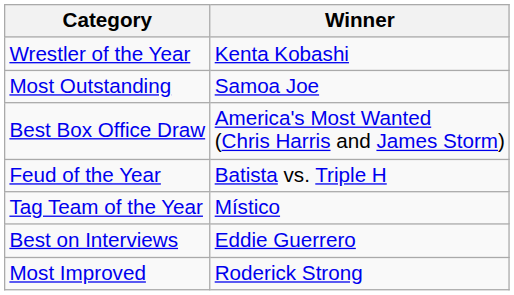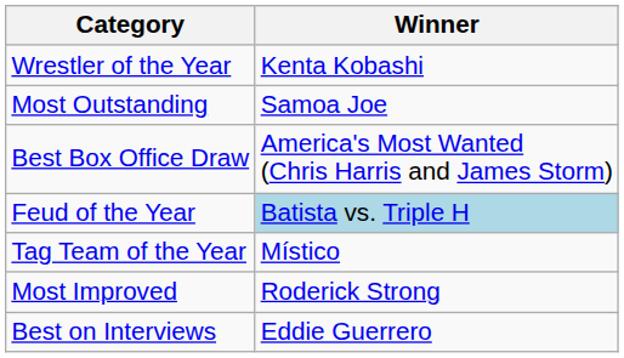 <table class="wikitable">
 <tr>
 <th>Category</th>
 <th>Winner</th>
 </tr>
 <tr>
 <td><a href='#'>Wrestler of the Year</a></td>
 <td><a href='#'>Kenta Kobashi</a></td>
 </tr>
 <tr>
 <td><a href='#'>Most Outstanding</a></td>
 <td><a href='#'>Samoa Joe</a></td>
 </tr>
 <tr>
 <td><a href='#'>Best Box Office Draw</a></td>
 <td><a href='#'>America's Most Wanted</a><br>(<a href='#'>Chris Harris</a> and <a href='#'>James Storm</a>)</td>
 </tr>
 <tr>
 <td><a href='#'>Feud of the Year</a></td>
-<td><a href='#'>Batista</a> vs. <a href='#'>Triple H</a></td>
+<td style="background: lightblue;"><a href='#'>Batista</a> vs. <a href='#'>Triple H</a></td>
 </tr>
 <tr>
 <td><a href='#'>Tag Team of the Year</a></td>
 <td><a href='#'>Místico</a></td>
 </tr>
 <tr>
+<td><a href='#'>Most Improved</a></td>
+<td><a href='#'>Roderick Strong</a></td>
+</tr>
+<tr>
 <td><a href='#'>Best on Interviews</a></td>
 <td><a href='#'>Eddie Guerrero</a></td>
 </tr>
-<tr>
-<td><a href='#'>Most Improved</a></td>
-<td><a href='#'>Roderick Strong</a></td>
-</tr>
 </table>
